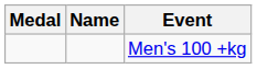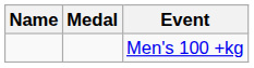 <table class="wikitable sortable" style="font-size:90%">
 <tr>
+<th>Name</th>
 <th>Medal</th>
-<th>Name</th>
 <th>Event</th>
 </tr>
 <tr>
 <td></td>
 <td></td>
 <td><a href='#'>Men's 100 +kg</a></td>
 </tr>
 </table>
